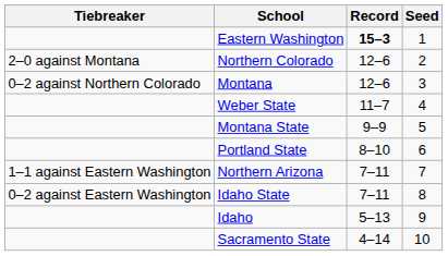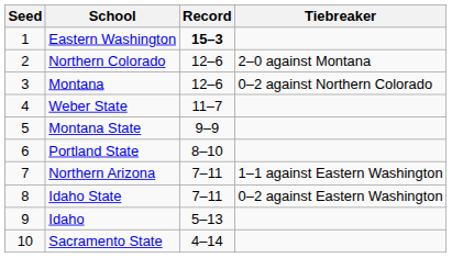 <table class="wikitable" style="white-space:nowrap; font-size:95%;text-align:center">
 <tr>
-<th>Tiebreaker</th>
+<th>Seed</th>
 <th>School</th>
 <th>Record</th>
-<th>Seed</th>
+<th>Tiebreaker</th>
 </tr>
 <tr>
-<td></td>
+<td>1</td>
 <td align="left"><a href='#'>Eastern Washington</a></td>
 <td><strong>15–3</strong></td>
-<td>1</td>
+<td></td>
 </tr>
 <tr>
-<td align="left">2–0 against Montana</td>
+<td>2</td>
 <td align="left"><a href='#'>Northern Colorado</a></td>
 <td>12–6</td>
-<td>2</td>
+<td align="left">2–0 against Montana</td>
 </tr>
 <tr>
-<td align="left">0–2 against Northern Colorado</td>
+<td>3</td>
 <td align="left"><a href='#'>Montana</a></td>
 <td>12–6</td>
-<td>3</td>
+<td align="left">0–2 against Northern Colorado</td>
 </tr>
 <tr>
-<td align="left"></td>
+<td>4</td>
 <td align="left"><a href='#'>Weber State</a></td>
 <td>11–7</td>
-<td>4</td>
+<td align="left"></td>
 </tr>
 <tr>
-<td align="left"></td>
+<td>5</td>
 <td align="left"><a href='#'>Montana State</a></td>
 <td>9–9</td>
-<td>5</td>
+<td align="left"></td>
 </tr>
 <tr>
-<td align="left"></td>
+<td>6</td>
 <td align="left"><a href='#'>Portland State</a></td>
 <td>8–10</td>
-<td>6</td>
+<td align="left"></td>
 </tr>
 <tr>
-<td align="left">1–1 against Eastern Washington</td>
+<td>7</td>
 <td align="left"><a href='#'>Northern Arizona</a></td>
 <td>7–11</td>
-<td>7</td>
+<td align="left">1–1 against Eastern Washington</td>
 </tr>
 <tr>
-<td align="left">0–2 against Eastern Washington</td>
+<td>8</td>
 <td align="left"><a href='#'>Idaho State</a></td>
 <td>7–11</td>
-<td>8</td>
+<td align="left">0–2 against Eastern Washington</td>
 </tr>
 <tr>
-<td align="left"></td>
+<td>9</td>
 <td align="left"><a href='#'>Idaho</a></td>
 <td>5–13</td>
-<td>9</td>
+<td align="left"></td>
 </tr>
 <tr>
-<td></td>
+<td>10</td>
 <td align="left"><a href='#'>Sacramento State</a></td>
 <td>4–14</td>
-<td>10</td>
+<td></td>
 </tr>
 </table>
